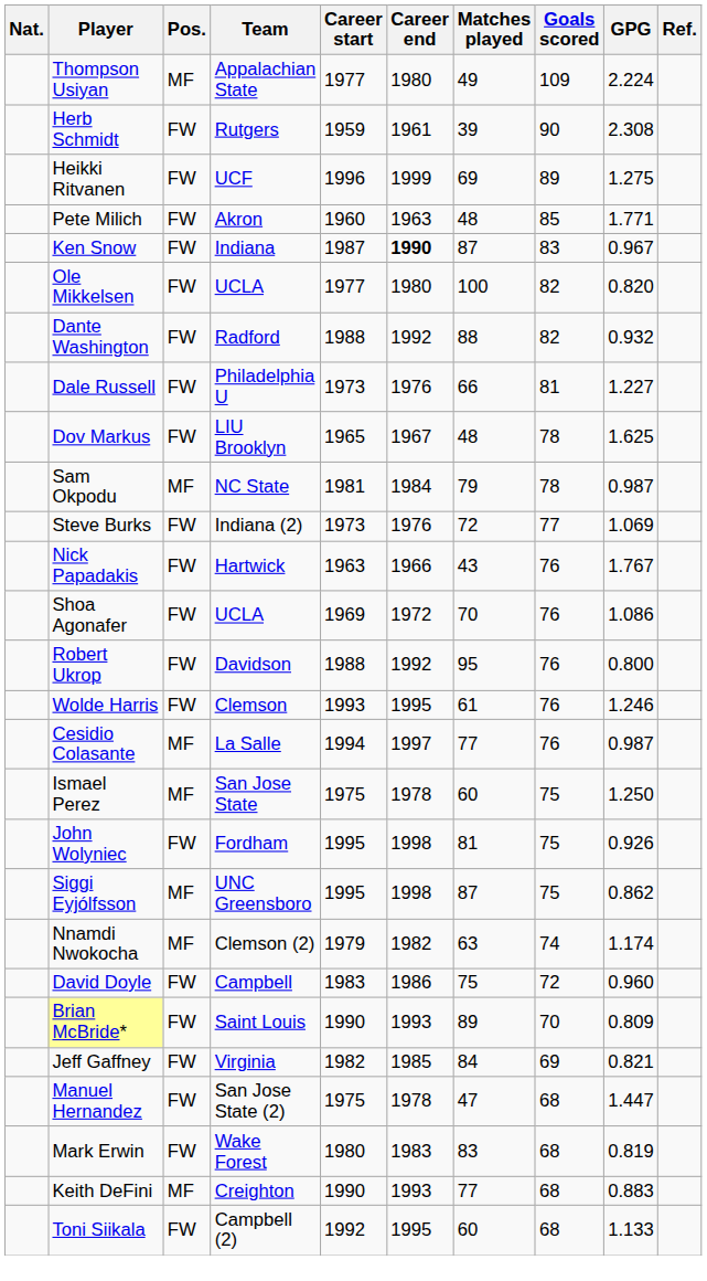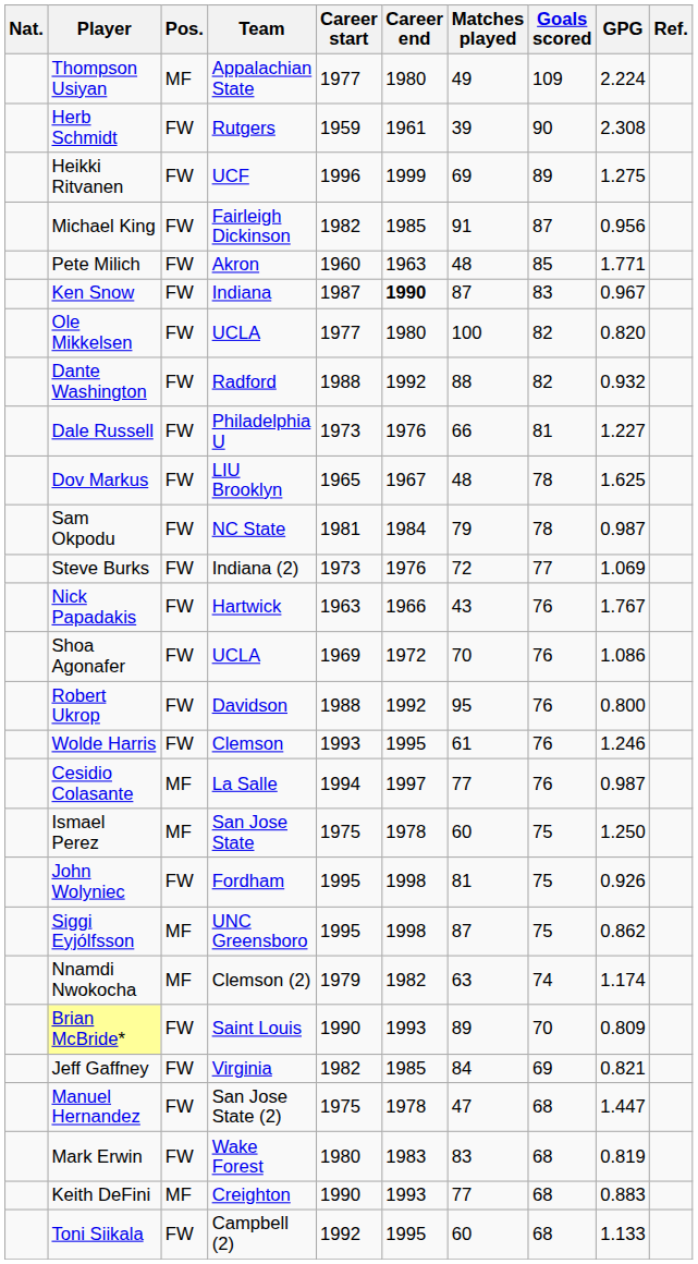 <table class="wikitable sortable">
 <tr>
 <th>Nat.</th>
 <th width=20%>Player</th>
 <th>Pos.</th>
 <th>Team</th>
 <th>Career<br>start</th>
 <th>Career<br>end</th>
 <th>Matches<br>played</th>
 <th><a href='#'>Goals</a><br>scored</th>
 <th>GPG</th>
 <th>Ref.</th>
 </tr>
 <tr>
 <td></td>
 <td><a href='#'>Thompson Usiyan</a></td>
 <td>MF</td>
 <td><a href='#'>Appalachian State</a></td>
 <td>1977</td>
 <td>1980</td>
 <td>49</td>
 <td>109</td>
 <td>2.224</td>
 <td></td>
 </tr>
 <tr>
 <td></td>
 <td><a href='#'>Herb Schmidt</a></td>
 <td>FW</td>
 <td><a href='#'>Rutgers</a></td>
 <td>1959</td>
 <td>1961</td>
 <td>39</td>
 <td>90</td>
 <td>2.308</td>
 <td></td>
 </tr>
 <tr>
 <td></td>
 <td>Heikki Ritvanen</td>
 <td>FW</td>
 <td><a href='#'>UCF</a></td>
 <td>1996</td>
 <td>1999</td>
 <td>69</td>
 <td>89</td>
 <td>1.275</td>
+<td></td>
+</tr>
+<tr>
+<td></td>
+<td>Michael King</td>
+<td>FW</td>
+<td><a href='#'>Fairleigh Dickinson</a></td>
+<td>1982</td>
+<td>1985</td>
+<td>91</td>
+<td>87</td>
+<td>0.956</td>
 <td></td>
 </tr>
 <tr>
 <td></td>
 <td>Pete Milich</td>
 <td>FW</td>
 <td><a href='#'>Akron</a></td>
 <td>1960</td>
 <td>1963</td>
 <td>48</td>
 <td>85</td>
 <td>1.771</td>
 <td></td>
 </tr>
 <tr>
 <td></td>
 <td><a href='#'>Ken Snow</a></td>
 <td>FW</td>
 <td><a href='#'>Indiana</a></td>
 <td>1987</td>
 <td><strong>1990</strong></td>
 <td>87</td>
 <td>83</td>
 <td>0.967</td>
 <td></td>
 </tr>
 <tr>
 <td></td>
 <td><a href='#'>Ole Mikkelsen</a></td>
 <td>FW</td>
 <td><a href='#'>UCLA</a></td>
 <td>1977</td>
 <td>1980</td>
 <td>100</td>
 <td>82</td>
 <td>0.820</td>
 <td></td>
 </tr>
 <tr>
 <td></td>
 <td><a href='#'>Dante Washington</a></td>
 <td>FW</td>
 <td><a href='#'>Radford</a></td>
 <td>1988</td>
 <td>1992</td>
 <td>88</td>
 <td>82</td>
 <td>0.932</td>
 <td></td>
 </tr>
 <tr>
 <td></td>
 <td><a href='#'>Dale Russell</a></td>
 <td>FW</td>
 <td><a href='#'>Philadelphia U</a></td>
 <td>1973</td>
 <td>1976</td>
 <td>66</td>
 <td>81</td>
 <td>1.227</td>
 <td></td>
 </tr>
 <tr>
 <td></td>
 <td><a href='#'>Dov Markus</a></td>
 <td>FW</td>
 <td><a href='#'>LIU Brooklyn</a></td>
 <td>1965</td>
 <td>1967</td>
 <td>48</td>
 <td>78</td>
 <td>1.625</td>
 <td></td>
 </tr>
 <tr>
 <td></td>
 <td>Sam Okpodu</td>
-<td>MF</td>
+<td>FW</td>
 <td><a href='#'>NC State</a></td>
 <td>1981</td>
 <td>1984</td>
 <td>79</td>
 <td>78</td>
 <td>0.987</td>
 <td></td>
 </tr>
 <tr>
 <td></td>
 <td>Steve Burks</td>
 <td>FW</td>
 <td>Indiana (2)</td>
 <td>1973</td>
 <td>1976</td>
 <td>72</td>
 <td>77</td>
 <td>1.069</td>
 <td></td>
 </tr>
 <tr>
 <td></td>
 <td><a href='#'>Nick Papadakis</a></td>
 <td>FW</td>
 <td><a href='#'>Hartwick</a></td>
 <td>1963</td>
 <td>1966</td>
 <td>43</td>
 <td>76</td>
 <td>1.767</td>
 <td></td>
 </tr>
 <tr>
 <td></td>
 <td>Shoa Agonafer</td>
 <td>FW</td>
 <td><a href='#'>UCLA</a></td>
 <td>1969</td>
 <td>1972</td>
 <td>70</td>
 <td>76</td>
 <td>1.086</td>
 <td></td>
 </tr>
 <tr>
 <td></td>
 <td><a href='#'>Robert Ukrop</a></td>
 <td>FW</td>
 <td><a href='#'>Davidson</a></td>
 <td>1988</td>
 <td>1992</td>
 <td>95</td>
 <td>76</td>
 <td>0.800</td>
 <td></td>
 </tr>
 <tr>
 <td></td>
 <td><a href='#'>Wolde Harris</a></td>
 <td>FW</td>
 <td><a href='#'>Clemson</a></td>
 <td>1993</td>
 <td>1995</td>
 <td>61</td>
 <td>76</td>
 <td>1.246</td>
 <td></td>
 </tr>
 <tr>
 <td></td>
 <td><a href='#'>Cesidio Colasante</a></td>
 <td>MF</td>
 <td><a href='#'>La Salle</a></td>
 <td>1994</td>
 <td>1997</td>
 <td>77</td>
 <td>76</td>
 <td>0.987</td>
 <td></td>
 </tr>
 <tr>
 <td></td>
 <td>Ismael Perez</td>
 <td>MF</td>
 <td><a href='#'>San Jose State</a></td>
 <td>1975</td>
 <td>1978</td>
 <td>60</td>
 <td>75</td>
 <td>1.250</td>
 <td></td>
 </tr>
 <tr>
 <td></td>
 <td><a href='#'>John Wolyniec</a></td>
 <td>FW</td>
 <td><a href='#'>Fordham</a></td>
 <td>1995</td>
 <td>1998</td>
 <td>81</td>
 <td>75</td>
 <td>0.926</td>
 <td></td>
 </tr>
 <tr>
 <td></td>
 <td><a href='#'>Siggi Eyjólfsson</a></td>
 <td>MF</td>
 <td><a href='#'>UNC Greensboro</a></td>
 <td>1995</td>
 <td>1998</td>
 <td>87</td>
 <td>75</td>
 <td>0.862</td>
 <td></td>
 </tr>
 <tr>
 <td></td>
 <td>Nnamdi Nwokocha</td>
 <td>MF</td>
 <td>Clemson (2)</td>
 <td>1979</td>
 <td>1982</td>
 <td>63</td>
 <td>74</td>
 <td>1.174</td>
 <td></td>
 </tr>
 <tr>
 <td></td>
-<td><a href='#'>David Doyle</a></td>
-<td>FW</td>
-<td><a href='#'>Campbell</a></td>
-<td>1983</td>
-<td>1986</td>
-<td>75</td>
-<td>72</td>
-<td>0.960</td>
-<td></td>
-</tr>
-<tr>
-<td></td>
 <td style="background-color:#FFFF99; width:6em"><a href='#'>Brian McBride</a>*</td>
 <td>FW</td>
 <td><a href='#'>Saint Louis</a></td>
 <td>1990</td>
 <td>1993</td>
 <td>89</td>
 <td>70</td>
 <td>0.809</td>
 <td></td>
 </tr>
 <tr>
 <td></td>
 <td>Jeff Gaffney</td>
 <td>FW</td>
 <td><a href='#'>Virginia</a></td>
 <td>1982</td>
 <td>1985</td>
 <td>84</td>
 <td>69</td>
 <td>0.821</td>
 <td></td>
 </tr>
 <tr>
 <td></td>
 <td><a href='#'>Manuel Hernandez</a></td>
 <td>FW</td>
 <td>San Jose State (2)</td>
 <td>1975</td>
 <td>1978</td>
 <td>47</td>
 <td>68</td>
 <td>1.447</td>
 <td></td>
 </tr>
 <tr>
 <td></td>
 <td>Mark Erwin</td>
 <td>FW</td>
 <td><a href='#'>Wake Forest</a></td>
 <td>1980</td>
 <td>1983</td>
 <td>83</td>
 <td>68</td>
 <td>0.819</td>
 <td></td>
 </tr>
 <tr>
 <td></td>
 <td>Keith DeFini</td>
 <td>MF</td>
 <td><a href='#'>Creighton</a></td>
 <td>1990</td>
 <td>1993</td>
 <td>77</td>
 <td>68</td>
 <td>0.883</td>
 <td></td>
 </tr>
 <tr>
 <td></td>
 <td><a href='#'>Toni Siikala</a></td>
 <td>FW</td>
 <td>Campbell (2)</td>
 <td>1992</td>
 <td>1995</td>
 <td>60</td>
 <td>68</td>
 <td>1.133</td>
 <td></td>
 </tr>
 </table>
